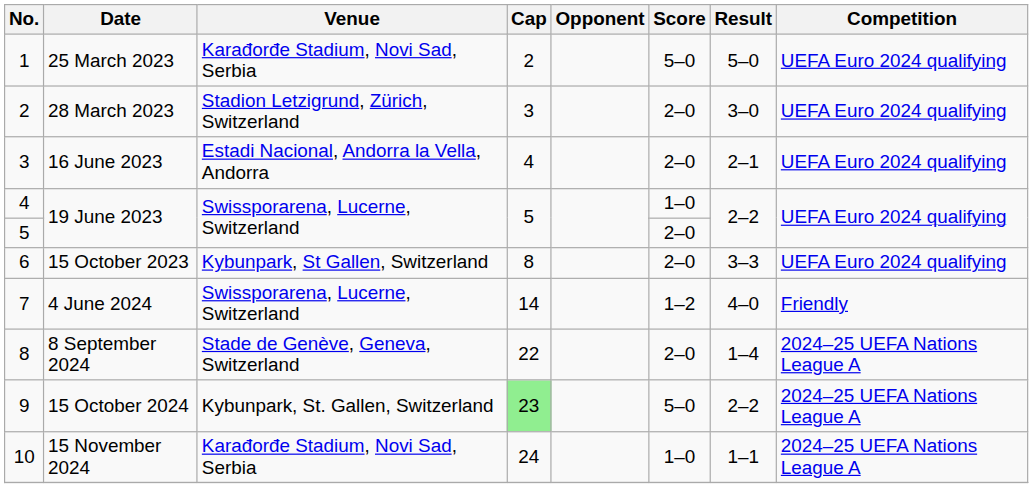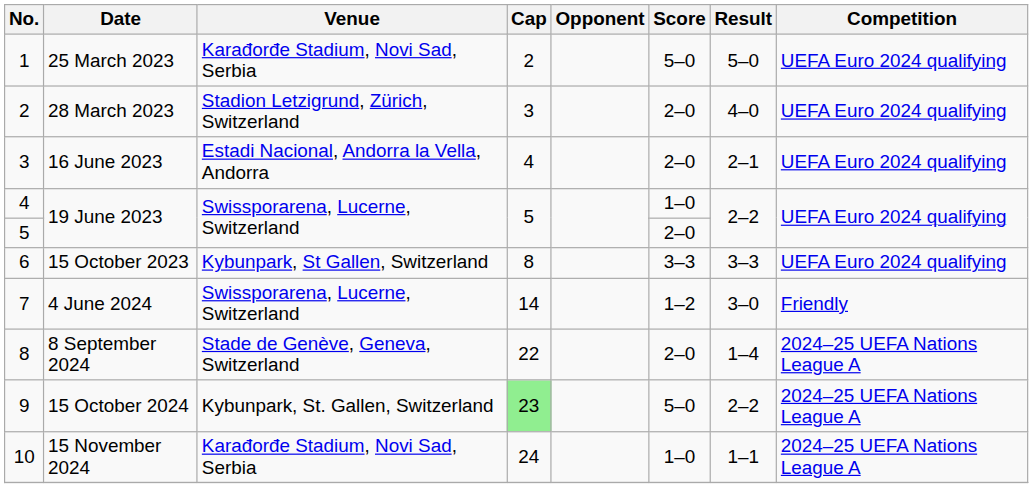 <table class="wikitable sortable plainrowheaders">
 <tr>
 <th scope=col>No.</th>
 <th scope=col>Date</th>
 <th scope=col>Venue</th>
 <th scope=col>Cap</th>
 <th scope=col>Opponent</th>
 <th scope=col>Score</th>
 <th scope=col>Result</th>
 <th scope=col>Competition</th>
 </tr>
 <tr>
 <td align=center>1</td>
 <td>25 March 2023</td>
 <td><a href='#'>Karađorđe Stadium</a>, <a href='#'>Novi Sad</a>, Serbia</td>
 <td align="center">2</td>
 <td></td>
 <td align=center>5–0</td>
 <td align=center>5–0</td>
 <td><a href='#'>UEFA Euro 2024 qualifying</a></td>
 </tr>
 <tr>
 <td align=center>2</td>
 <td>28 March 2023</td>
 <td><a href='#'>Stadion Letzigrund</a>, <a href='#'>Zürich</a>, Switzerland</td>
 <td align="center">3</td>
 <td></td>
 <td align=center>2–0</td>
-<td align=center>3–0</td>
+<td align=center>4–0</td>
 <td><a href='#'>UEFA Euro 2024 qualifying</a></td>
 </tr>
 <tr>
 <td align=center>3</td>
 <td>16 June 2023</td>
 <td><a href='#'>Estadi Nacional</a>, <a href='#'>Andorra la Vella</a>, Andorra</td>
 <td align="center">4</td>
 <td></td>
 <td align=center>2–0</td>
 <td align=center>2–1</td>
 <td><a href='#'>UEFA Euro 2024 qualifying</a></td>
 </tr>
 <tr>
 <td align=center>4</td>
 <td rowspan=2>19 June 2023</td>
 <td rowspan=2><a href='#'>Swissporarena</a>, <a href='#'>Lucerne</a>, Switzerland</td>
 <td rowspan=2 align="center">5</td>
 <td rowspan=2></td>
 <td align=center>1–0</td>
 <td align=center rowspan=2>2–2</td>
 <td rowspan=2><a href='#'>UEFA Euro 2024 qualifying</a></td>
 </tr>
 <tr>
 <td align=center>5</td>
 <td align=center>2–0</td>
 </tr>
 <tr>
 <td align=center>6</td>
 <td>15 October 2023</td>
 <td><a href='#'>Kybunpark</a>, <a href='#'>St Gallen</a>, Switzerland</td>
 <td align="center">8</td>
 <td></td>
-<td align=center>2–0</td>
+<td align=center>3–3</td>
 <td align=center>3–3</td>
 <td><a href='#'>UEFA Euro 2024 qualifying</a></td>
 </tr>
 <tr>
 <td align=center>7</td>
 <td>4 June 2024</td>
 <td><a href='#'>Swissporarena</a>, <a href='#'>Lucerne</a>, Switzerland</td>
 <td align="center">14</td>
 <td></td>
 <td align=center>1–2</td>
-<td align=center>4–0</td>
+<td align=center>3–0</td>
 <td><a href='#'>Friendly</a></td>
 </tr>
 <tr>
 <td align=center>8</td>
 <td>8 September 2024</td>
 <td><a href='#'>Stade de Genève</a>, <a href='#'>Geneva</a>, Switzerland</td>
 <td align="center">22</td>
 <td></td>
 <td align=center>2–0</td>
 <td align=center>1–4</td>
 <td><a href='#'>2024–25 UEFA Nations League A</a></td>
 </tr>
 <tr>
 <td align=center>9</td>
 <td>15 October 2024</td>
 <td>Kybunpark, St. Gallen, Switzerland</td>
 <td align="center" style="background: lightgreen;">23</td>
 <td></td>
 <td align=center>5–0</td>
 <td align=center>2–2</td>
 <td><a href='#'>2024–25 UEFA Nations League A</a></td>
 </tr>
 <tr>
 <td align=center>10</td>
 <td>15 November 2024</td>
 <td><a href='#'>Karađorđe Stadium</a>, <a href='#'>Novi Sad</a>, Serbia</td>
 <td align="center">24</td>
 <td></td>
 <td align=center>1–0</td>
 <td align=center>1–1</td>
 <td><a href='#'>2024–25 UEFA Nations League A</a></td>
 </tr>
 <tr>
 </tr>
 </table>
